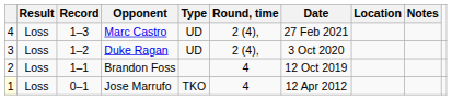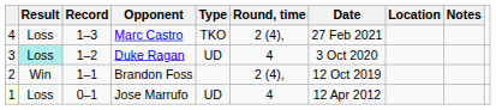 <table class="wikitable" style="text-align:center; font-size:95%">
 <tr>
 <th></th>
 <th>Result</th>
 <th>Record</th>
 <th>Opponent</th>
 <th>Type</th>
 <th>Round, time</th>
 <th>Date</th>
 <th>Location</th>
 <th>Notes</th>
 </tr>
 <tr>
 <td>4</td>
 <td>Loss</td>
 <td>1–3</td>
 <td align=left> <a href='#'>Marc Castro</a></td>
-<td>UD</td>
+<td>TKO</td>
 <td>2 (4), </td>
 <td>27 Feb 2021</td>
 <td align=left> </td>
 <td></td>
 </tr>
 <tr>
 <td>3</td>
-<td>Loss</td>
+<td style="background: paleturquoise;">Loss</td>
 <td>1–2</td>
 <td style="text-align:left;"> <a href='#'>Duke Ragan</a></td>
 <td>UD</td>
-<td>2 (4), </td>
+<td>4</td>
 <td>3 Oct 2020</td>
 <td style="text-align:left;"> </td>
 <td style="text-align:left;"></td>
 <td></td>
 </tr>
 <tr>
 <td>2</td>
-<td>Loss</td>
+<td>Win</td>
 <td>1–1</td>
 <td style="text-align:left;"> Brandon Foss</td>
 <td></td>
-<td>4</td>
+<td>2 (4), </td>
 <td>12 Oct 2019</td>
 <td style="text-align:left;"> </td>
 <td style="text-align:left;"></td>
 <td></td>
 </tr>
 <tr>
 <td style="background: lightyellow;">1</td>
 <td>Loss</td>
 <td>0–1</td>
 <td style="text-align:left;"> Jose Marrufo</td>
-<td>TKO</td>
+<td>UD</td>
 <td>4</td>
 <td>12 Apr 2012</td>
 <td style="text-align:left;"> </td>
 <td style="text-align:left;"></td>
 </tr>
 </table>
